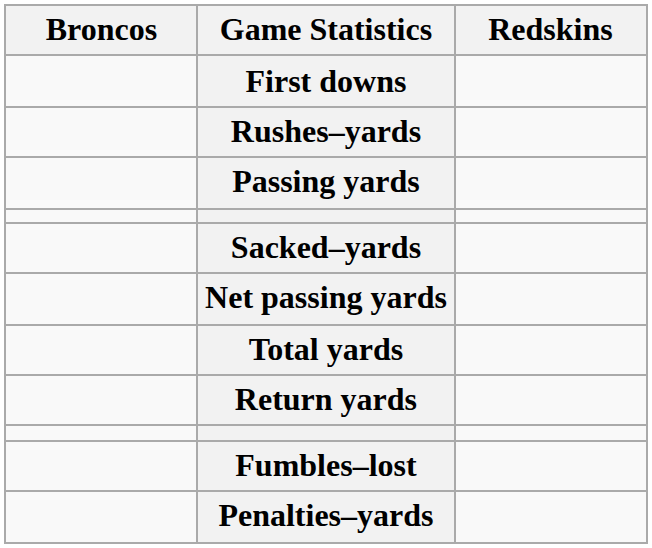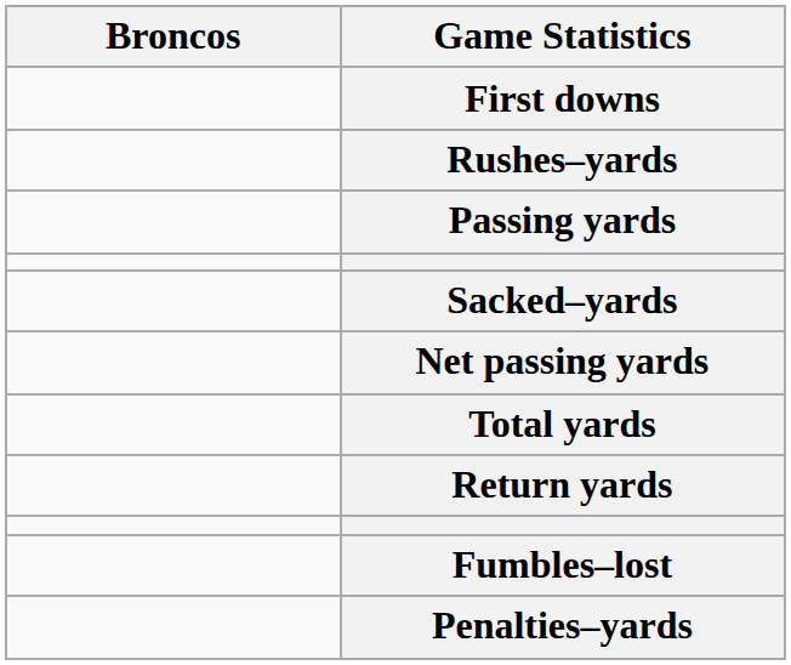 <table class="wikitable" style="margin: 1em auto 1em auto">
 <tr>
 <th style="width:30%;">Broncos</th>
 <th style="width:40%;">Game Statistics</th>
-<th style="width:30%;">Redskins</th>
 </tr>
 <tr>
 <td style="text-align:right;"></td>
 <th>First downs</th>
-<td></td>
 </tr>
 <tr>
 <td style="text-align:right;"></td>
 <th>Rushes–yards</th>
-<td></td>
 </tr>
 <tr>
 <td style="text-align:right;"></td>
 <th>Passing yards</th>
-<td></td>
 </tr>
 <tr>
 <td style="text-align:right;"></td>
 <th></th>
-<td></td>
 </tr>
 <tr>
 <td style="text-align:right;"></td>
 <th>Sacked–yards</th>
-<td></td>
 </tr>
 <tr>
 <td style="text-align:right;"></td>
 <th>Net passing yards</th>
-<td></td>
 </tr>
 <tr>
 <td style="text-align:right;"></td>
 <th>Total yards</th>
-<td></td>
 </tr>
 <tr>
 <td style="text-align:right;"></td>
 <th>Return yards</th>
-<td></td>
 </tr>
 <tr>
 <td style="text-align:right;"></td>
 <th></th>
-<td></td>
 </tr>
 <tr>
 <td style="text-align:right;"></td>
 <th>Fumbles–lost</th>
-<td></td>
 </tr>
 <tr>
 <td style="text-align:right;"></td>
 <th>Penalties–yards</th>
-<td></td>
 </tr>
 </table>
